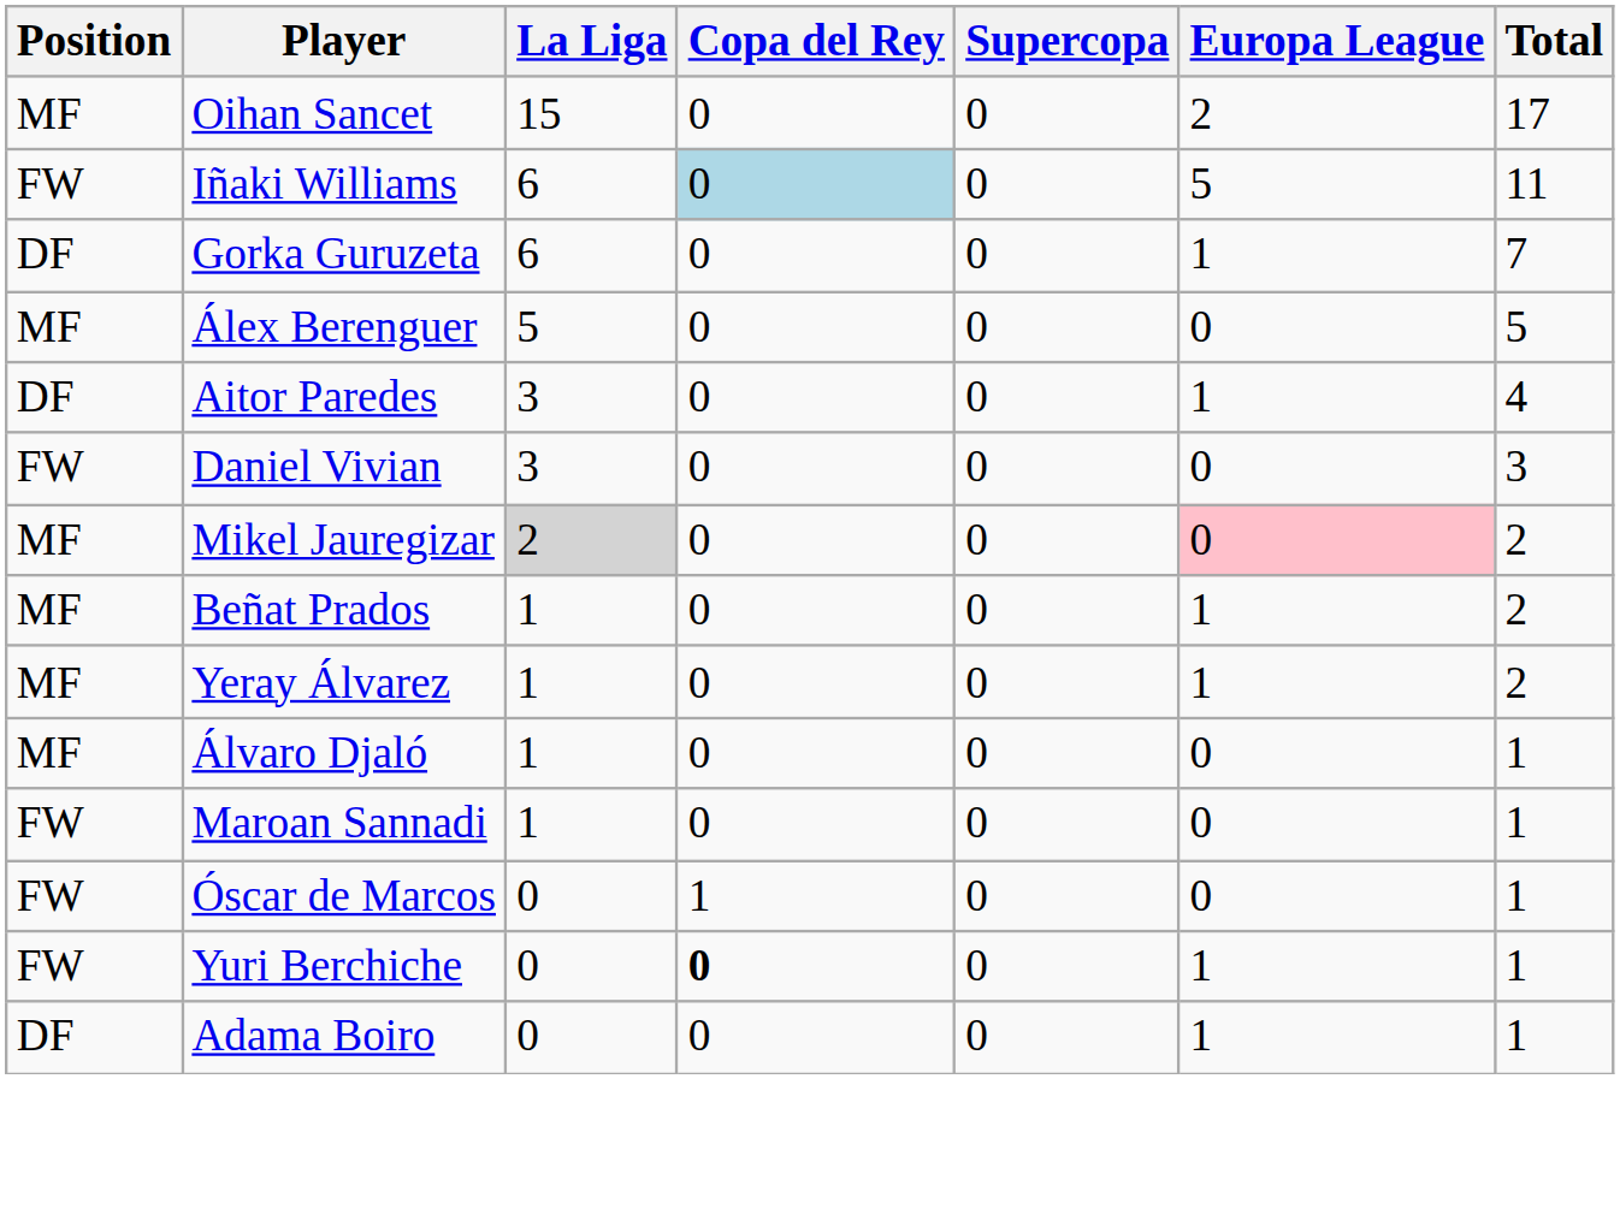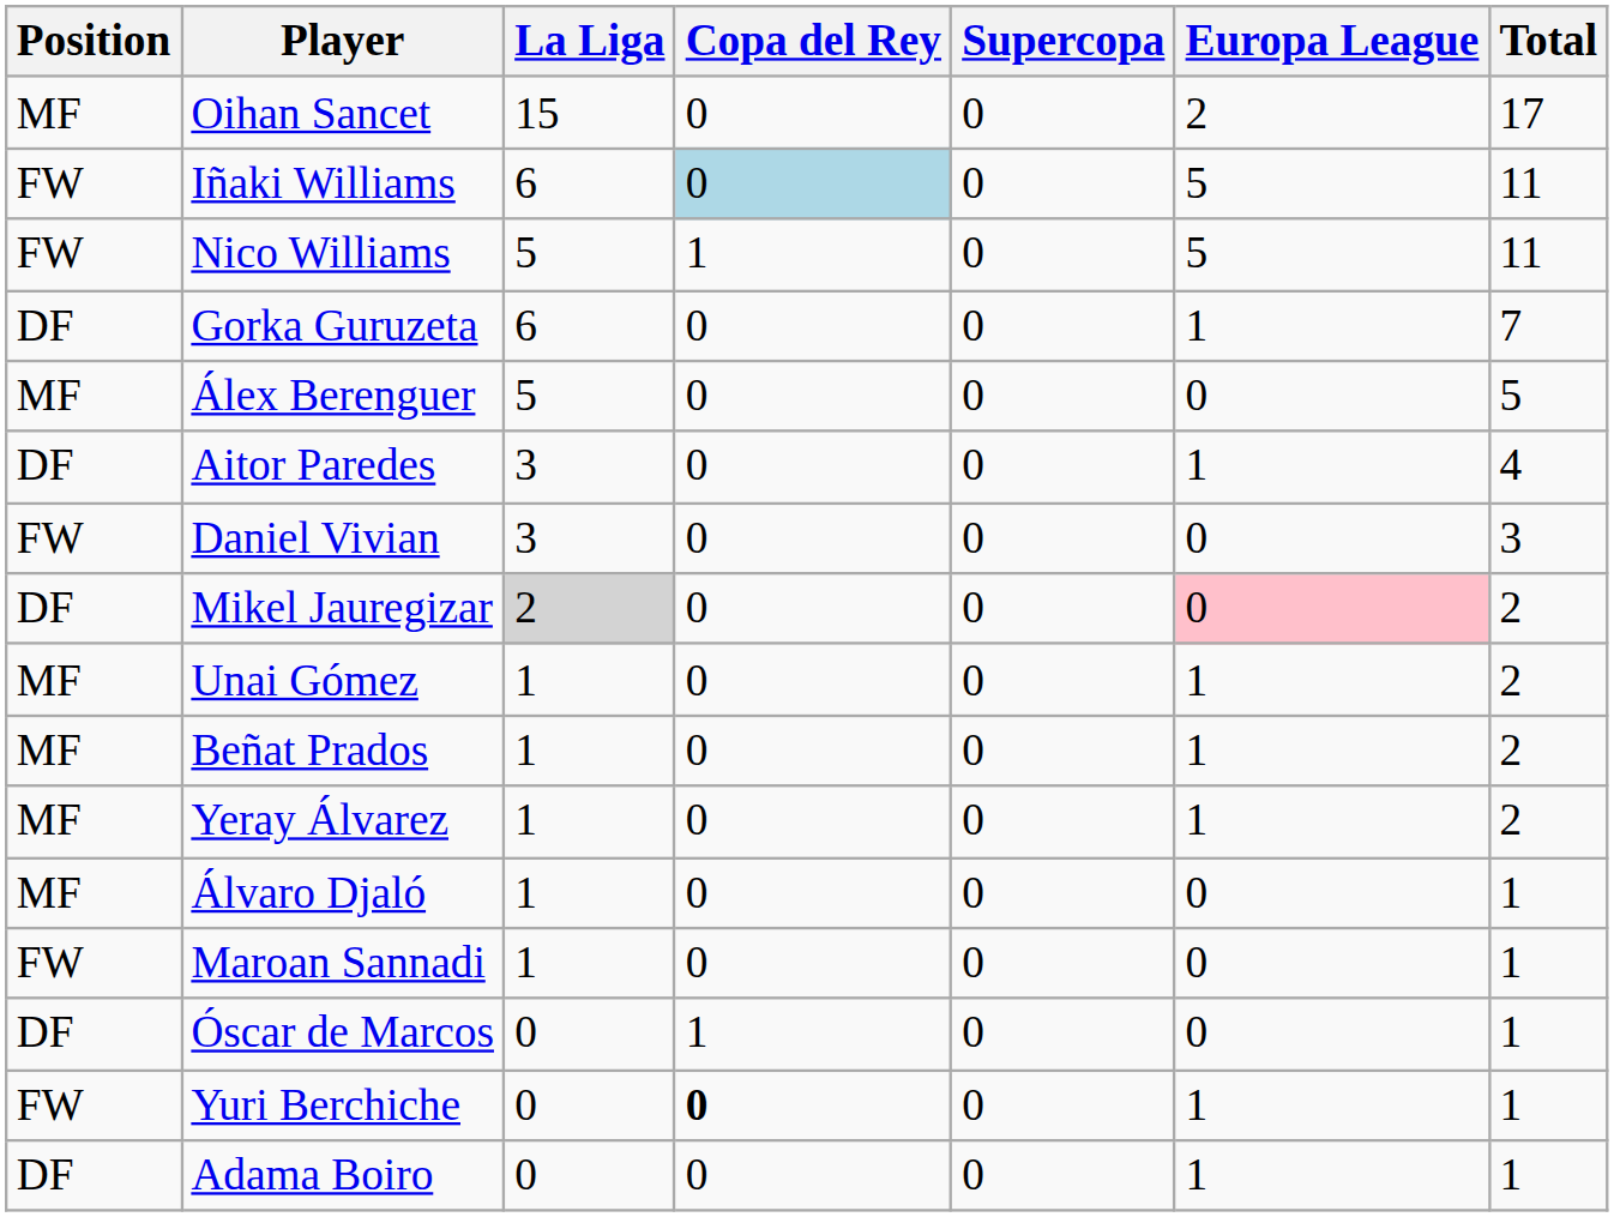 <table class="wikitable">
 <tr>
 <th>Position</th>
 <th>Player</th>
 <th><a href='#'>La Liga</a></th>
 <th><a href='#'>Copa del Rey</a></th>
 <th><a href='#'>Supercopa</a></th>
 <th><a href='#'>Europa League</a></th>
 <th>Total</th>
 </tr>
 <tr>
 <td>MF</td>
 <td> <a href='#'>Oihan Sancet</a></td>
 <td>15</td>
 <td>0</td>
 <td>0</td>
 <td>2</td>
 <td>17</td>
 </tr>
 <tr>
 <td>FW</td>
 <td> <a href='#'>Iñaki Williams</a></td>
 <td>6</td>
 <td style="background: lightblue;">0</td>
+<td>0</td>
+<td>5</td>
+<td>11</td>
+</tr>
+<tr>
+<td>FW</td>
+<td> <a href='#'>Nico Williams</a></td>
+<td>5</td>
+<td>1</td>
 <td>0</td>
 <td>5</td>
 <td>11</td>
 </tr>
 <tr>
 <td>DF</td>
 <td> <a href='#'>Gorka Guruzeta</a></td>
 <td>6</td>
 <td>0</td>
 <td>0</td>
 <td>1</td>
 <td>7</td>
 </tr>
 <tr>
 <td>MF</td>
 <td> <a href='#'>Álex Berenguer</a></td>
 <td>5</td>
 <td>0</td>
 <td>0</td>
 <td>0</td>
 <td>5</td>
 </tr>
 <tr>
 <td>DF</td>
 <td> <a href='#'>Aitor Paredes</a></td>
 <td>3</td>
 <td>0</td>
 <td>0</td>
 <td>1</td>
 <td>4</td>
 </tr>
 <tr>
 <td>FW</td>
 <td> <a href='#'>Daniel Vivian</a></td>
 <td>3</td>
 <td>0</td>
 <td>0</td>
 <td>0</td>
 <td>3</td>
 </tr>
 <tr>
-<td>MF</td>
+<td>DF</td>
 <td> <a href='#'>Mikel Jauregizar</a></td>
 <td style="background: lightgrey;">2</td>
 <td>0</td>
 <td>0</td>
 <td style="background: pink;">0</td>
+<td>2</td>
+</tr>
+<tr>
+<td>MF</td>
+<td> <a href='#'>Unai Gómez</a></td>
+<td>1</td>
+<td>0</td>
+<td>0</td>
+<td>1</td>
 <td>2</td>
 </tr>
 <tr>
 <td>MF</td>
 <td> <a href='#'>Beñat Prados</a></td>
 <td>1</td>
 <td>0</td>
 <td>0</td>
 <td>1</td>
 <td>2</td>
 </tr>
 <tr>
 <td>MF</td>
 <td> <a href='#'>Yeray Álvarez</a></td>
 <td>1</td>
 <td>0</td>
 <td>0</td>
 <td>1</td>
 <td>2</td>
 </tr>
 <tr>
 <td>MF</td>
 <td> <a href='#'>Álvaro Djaló</a></td>
 <td>1</td>
 <td>0</td>
 <td>0</td>
 <td>0</td>
 <td>1</td>
 </tr>
 <tr>
 <td>FW</td>
 <td> <a href='#'>Maroan Sannadi</a></td>
 <td>1</td>
 <td>0</td>
 <td>0</td>
 <td>0</td>
 <td>1</td>
 </tr>
 <tr>
-<td>FW</td>
+<td>DF</td>
 <td> <a href='#'>Óscar de Marcos</a></td>
 <td>0</td>
 <td>1</td>
 <td>0</td>
 <td>0</td>
 <td>1</td>
 </tr>
 <tr>
 <td>FW</td>
 <td> <a href='#'>Yuri Berchiche</a></td>
 <td>0</td>
 <td><strong>0</strong></td>
 <td>0</td>
 <td>1</td>
 <td>1</td>
 </tr>
 <tr>
 <td>DF</td>
 <td> <a href='#'>Adama Boiro</a></td>
 <td>0</td>
 <td>0</td>
 <td>0</td>
 <td>1</td>
 <td>1</td>
 </tr>
 </table>
